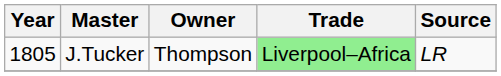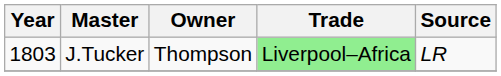 <table class=" wikitable">
 <tr>
 <th>Year</th>
 <th>Master</th>
 <th>Owner</th>
 <th>Trade</th>
 <th>Source</th>
 </tr>
 <tr>
-<td>1805</td>
+<td>1803</td>
 <td>J.Tucker</td>
 <td>Thompson</td>
 <td style="background: lightgreen;">Liverpool–Africa</td>
 <td><em>LR</em></td>
 </tr>
 <tr>
 </tr>
 </table>
